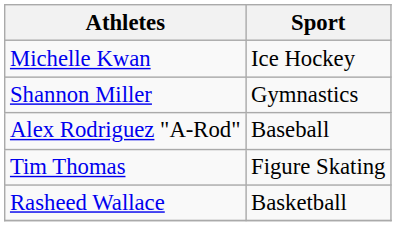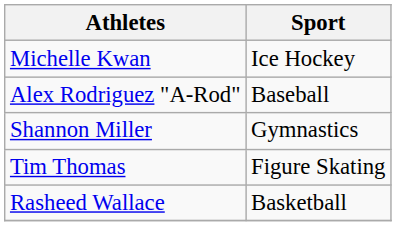 <table class="wikitable">
 <tr>
 <th>Athletes</th>
 <th>Sport</th>
 </tr>
 <tr>
 <td><a href='#'>Michelle Kwan</a></td>
 <td>Ice Hockey</td>
 </tr>
 <tr>
+<td><a href='#'>Alex Rodriguez</a> "A-Rod"</td>
+<td>Baseball</td>
+</tr>
+<tr>
 <td><a href='#'>Shannon Miller</a></td>
 <td>Gymnastics</td>
-</tr>
-<tr>
-<td><a href='#'>Alex Rodriguez</a> "A-Rod"</td>
-<td>Baseball</td>
 </tr>
 <tr>
 <td><a href='#'>Tim Thomas</a></td>
 <td>Figure Skating</td>
 </tr>
 <tr>
 <td><a href='#'>Rasheed Wallace</a></td>
 <td>Basketball</td>
 </tr>
 <tr>
 </tr>
 </table>
